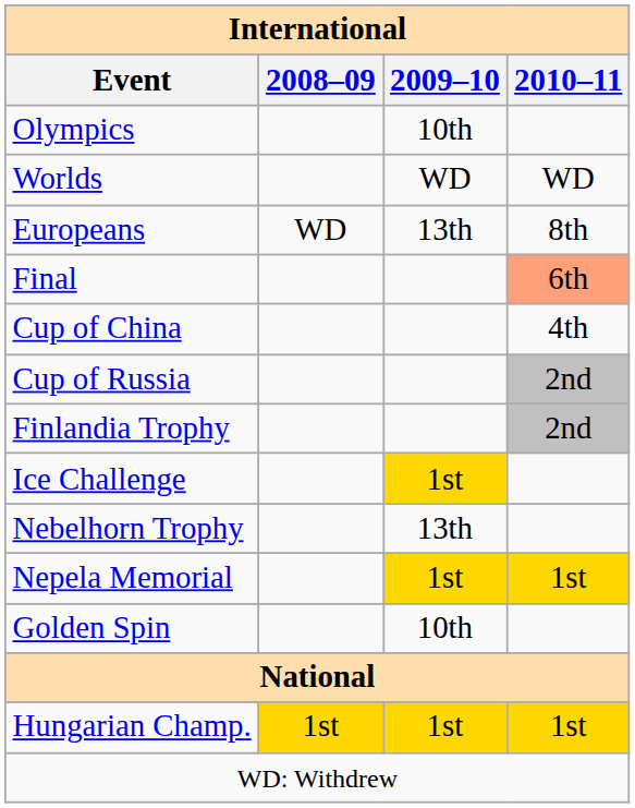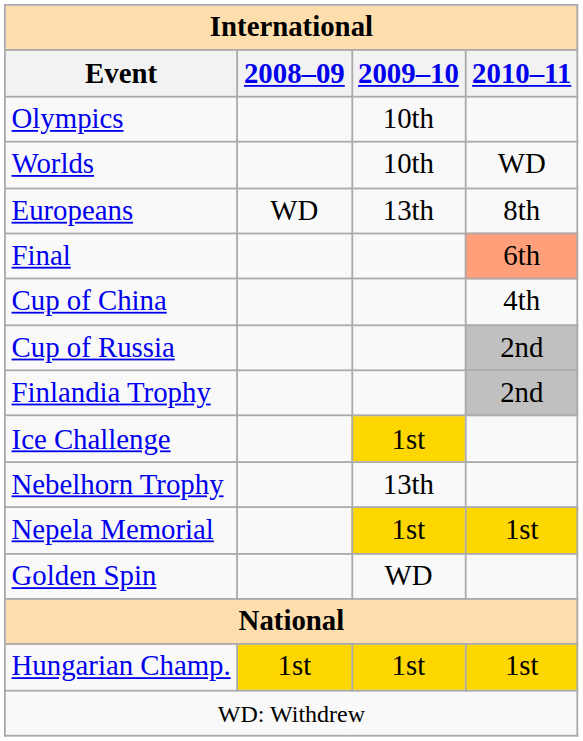 <table class="wikitable" style="text-align:center">
 <tr>
 <th style="background-color: #ffdead; " colspan=4 align=center>International</th>
 </tr>
 <tr>
 <th>Event</th>
 <th><a href='#'>2008–09</a></th>
 <th><a href='#'>2009–10</a></th>
 <th><a href='#'>2010–11</a></th>
 </tr>
 <tr>
 <td align=left><a href='#'>Olympics</a></td>
 <td></td>
 <td>10th</td>
 <td></td>
 </tr>
 <tr>
 <td align=left><a href='#'>Worlds</a></td>
 <td></td>
-<td>WD</td>
+<td>10th</td>
 <td>WD</td>
 </tr>
 <tr>
 <td align=left><a href='#'>Europeans</a></td>
 <td>WD</td>
 <td>13th</td>
 <td>8th</td>
 </tr>
 <tr>
 <td align=left> <a href='#'>Final</a></td>
 <td></td>
 <td></td>
 <td style="background: lightsalmon;">6th</td>
 </tr>
 <tr>
 <td align=left> <a href='#'>Cup of China</a></td>
 <td></td>
 <td></td>
 <td>4th</td>
 </tr>
 <tr>
 <td align=left> <a href='#'>Cup of Russia</a></td>
 <td></td>
 <td></td>
 <td bgcolor=silver>2nd</td>
 </tr>
 <tr>
 <td align=left><a href='#'>Finlandia Trophy</a></td>
 <td></td>
 <td></td>
 <td bgcolor=silver>2nd</td>
 </tr>
 <tr>
 <td align=left><a href='#'>Ice Challenge</a></td>
 <td></td>
 <td bgcolor=gold>1st</td>
 <td></td>
 </tr>
 <tr>
 <td align=left><a href='#'>Nebelhorn Trophy</a></td>
 <td></td>
 <td>13th</td>
 <td></td>
 </tr>
 <tr>
 <td align=left><a href='#'>Nepela Memorial</a></td>
 <td></td>
 <td bgcolor=gold>1st</td>
 <td bgcolor=gold>1st</td>
 </tr>
 <tr>
 <td align=left><a href='#'>Golden Spin</a></td>
 <td></td>
-<td>10th</td>
+<td>WD</td>
 <td></td>
 </tr>
 <tr>
 <th style="background-color: #ffdead; " colspan=4 align=center>National</th>
 </tr>
 <tr>
 <td align=left><a href='#'>Hungarian Champ.</a></td>
 <td bgcolor=gold>1st</td>
 <td bgcolor=gold>1st</td>
 <td bgcolor=gold>1st</td>
 </tr>
 <tr>
 <td colspan=4 align=center><small> WD: Withdrew </small></td>
 </tr>
 </table>
